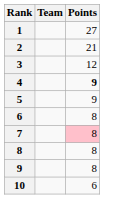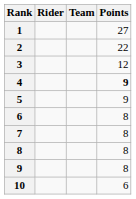 <table class="wikitable" margin-bottom:0;">
 <tr>
 <th scope="col">Rank</th>
+<th scope="col">Rider</th>
 <th scope="col">Team</th>
 <th scope="col">Points</th>
 </tr>
 <tr>
 <th scope="row">1</th>
+<td> </td>
 <td></td>
 <td align="right">27</td>
 </tr>
 <tr>
 <th scope="row">2</th>
+<td>  </td>
 <td></td>
-<td align="right">21</td>
+<td align="right">22</td>
 </tr>
 <tr>
 <th scope="row">3</th>
+<td></td>
 <td></td>
 <td align="right">12</td>
 </tr>
 <tr>
 <th scope="row">4</th>
 <td></td>
+<td></td>
 <td align="right"><strong>9</strong></td>
 </tr>
 <tr>
 <th scope="row">5</th>
+<td></td>
 <td></td>
 <td align="right">9</td>
 </tr>
 <tr>
 <th scope="row">6</th>
 <td></td>
+<td></td>
 <td align="right">8</td>
 </tr>
 <tr>
 <th scope="row">7</th>
 <td></td>
-<td align="right" style="background: pink;">8</td>
+<td></td>
+<td align="right">8</td>
 </tr>
 <tr>
 <th scope="row">8</th>
+<td></td>
 <td></td>
 <td align="right">8</td>
 </tr>
 <tr>
 <th scope="row">9</th>
 <td></td>
+<td></td>
 <td align="right">8</td>
 </tr>
 <tr>
 <th scope="row">10</th>
 <td></td>
+<td></td>
 <td align="right">6</td>
 </tr>
 </table>
